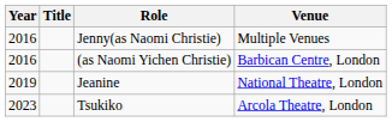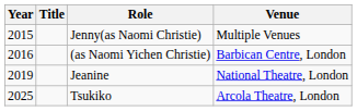 <table class="wikitable sortable">
 <tr>
 <th>Year</th>
 <th>Title</th>
 <th>Role</th>
 <th>Venue</th>
 </tr>
 <tr>
-<td>2016</td>
+<td>2015</td>
 <td><em></em></td>
 <td>Jenny(as Naomi Christie)</td>
 <td>Multiple Venues</td>
 </tr>
 <tr>
 <td>2016</td>
 <td></td>
 <td>(as Naomi Yichen Christie)</td>
 <td><a href='#'>Barbican Centre</a>, London</td>
 </tr>
 <tr>
 <td>2019</td>
 <td><em></em></td>
 <td>Jeanine</td>
 <td><a href='#'>National Theatre</a>, London</td>
 </tr>
 <tr>
-<td>2023</td>
+<td>2025</td>
 <td><em></em></td>
 <td>Tsukiko</td>
 <td><a href='#'>Arcola Theatre</a>, London</td>
 </tr>
 </table>
